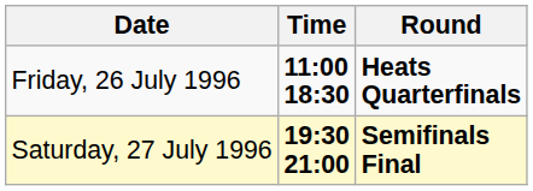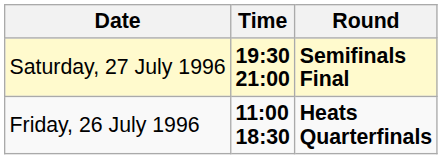 <table class="wikitable">
 <tr>
 <th>Date</th>
 <th>Time</th>
 <th>Round</th>
 </tr>
 <tr>
+<td style=background:lemonchiffon>Saturday, 27 July 1996</td>
+<td style=background:lemonchiffon><strong>19:30<br>21:00</strong></td>
+<td style=background:lemonchiffon><strong>Semifinals<br>Final</strong></td>
+</tr>
+<tr>
 <td>Friday, 26 July 1996</td>
 <td><strong>11:00<br>18:30</strong></td>
 <td><strong>Heats<br>Quarterfinals</strong></td>
 </tr>
-<tr>
-<td style=background:lemonchiffon>Saturday, 27 July 1996</td>
-<td style=background:lemonchiffon><strong>19:30<br>21:00</strong></td>
-<td style=background:lemonchiffon><strong>Semifinals<br>Final</strong></td>
-</tr>
 </table>
